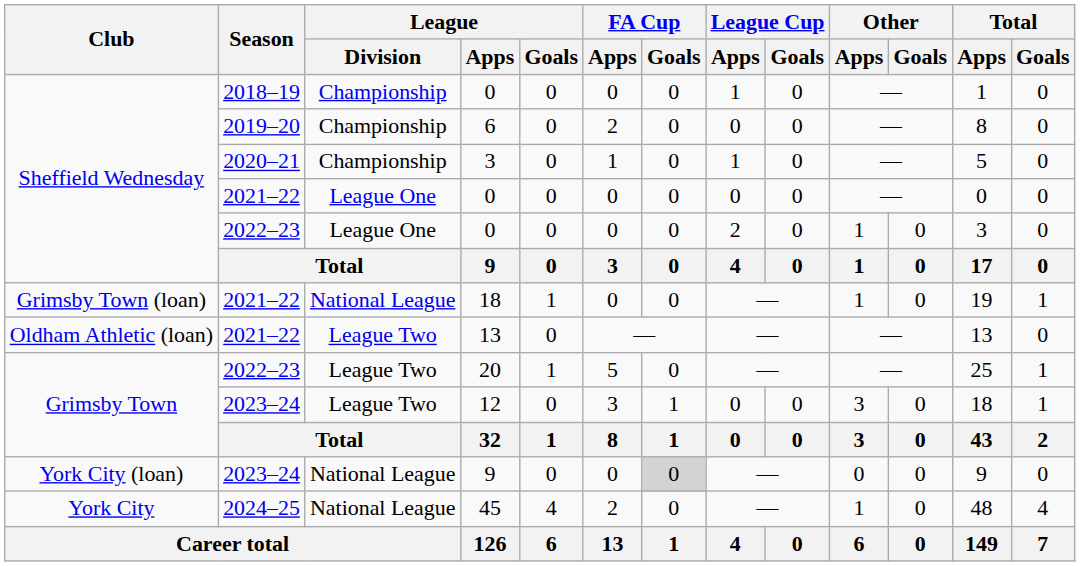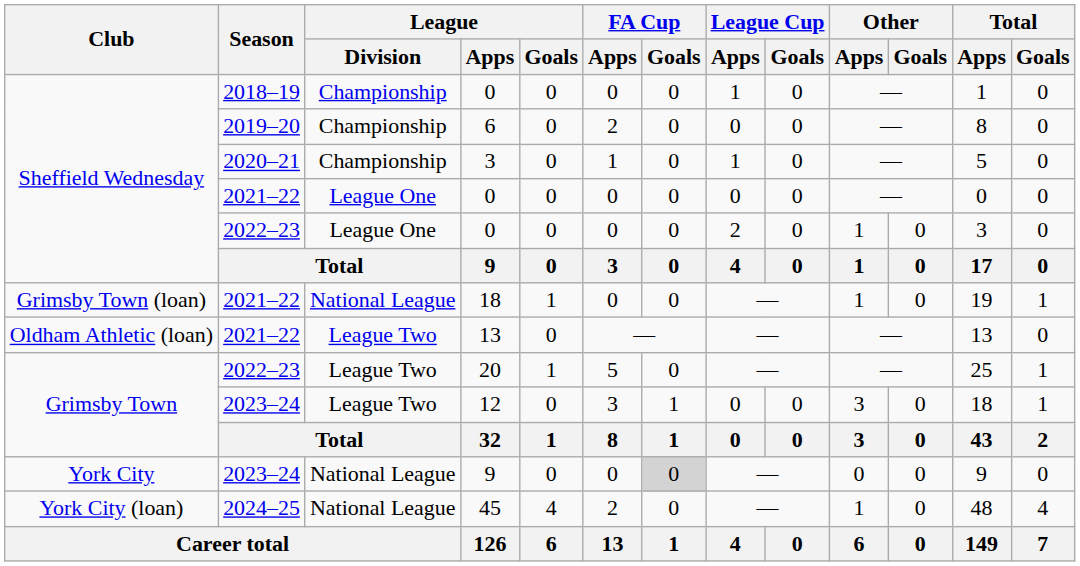 <table class=wikitable style="text-align:center">
 <tr>
 <th rowspan=2>Club</th>
 <th rowspan=2>Season</th>
 <th colspan=3>League</th>
 <th colspan=2><a href='#'>FA Cup</a></th>
 <th colspan=2><a href='#'>League Cup</a></th>
 <th colspan=2>Other</th>
 <th colspan=2>Total</th>
 </tr>
 <tr>
 <th>Division</th>
 <th>Apps</th>
 <th>Goals</th>
 <th>Apps</th>
 <th>Goals</th>
 <th>Apps</th>
 <th>Goals</th>
 <th>Apps</th>
 <th>Goals</th>
 <th>Apps</th>
 <th>Goals</th>
 </tr>
 <tr>
 <td rowspan="6"><a href='#'>Sheffield Wednesday</a></td>
 <td><a href='#'>2018–19</a></td>
 <td><a href='#'>Championship</a></td>
 <td>0</td>
 <td>0</td>
 <td>0</td>
 <td>0</td>
 <td>1</td>
 <td>0</td>
 <td colspan=2>—</td>
 <td>1</td>
 <td>0</td>
 </tr>
 <tr>
 <td><a href='#'>2019–20</a></td>
 <td>Championship</td>
 <td>6</td>
 <td>0</td>
 <td>2</td>
 <td>0</td>
 <td>0</td>
 <td>0</td>
 <td colspan=2>—</td>
 <td>8</td>
 <td>0</td>
 </tr>
 <tr>
 <td><a href='#'>2020–21</a></td>
 <td>Championship</td>
 <td>3</td>
 <td>0</td>
 <td>1</td>
 <td>0</td>
 <td>1</td>
 <td>0</td>
 <td colspan=2>—</td>
 <td>5</td>
 <td>0</td>
 </tr>
 <tr>
 <td><a href='#'>2021–22</a></td>
 <td><a href='#'>League One</a></td>
 <td>0</td>
 <td>0</td>
 <td>0</td>
 <td>0</td>
 <td>0</td>
 <td>0</td>
 <td colspan=2>—</td>
 <td>0</td>
 <td>0</td>
 </tr>
 <tr>
 <td><a href='#'>2022–23</a></td>
 <td>League One</td>
 <td>0</td>
 <td>0</td>
 <td>0</td>
 <td>0</td>
 <td>2</td>
 <td>0</td>
 <td>1</td>
 <td>0</td>
 <td>3</td>
 <td>0</td>
 </tr>
 <tr>
 <th colspan=2>Total</th>
 <th>9</th>
 <th>0</th>
 <th>3</th>
 <th>0</th>
 <th>4</th>
 <th>0</th>
 <th>1</th>
 <th>0</th>
 <th>17</th>
 <th>0</th>
 </tr>
 <tr>
 <td><a href='#'>Grimsby Town</a> (loan)</td>
 <td><a href='#'>2021–22</a></td>
 <td><a href='#'>National League</a></td>
 <td>18</td>
 <td>1</td>
 <td>0</td>
 <td>0</td>
 <td colspan=2>—</td>
 <td>1</td>
 <td>0</td>
 <td>19</td>
 <td>1</td>
 </tr>
 <tr>
 <td><a href='#'>Oldham Athletic</a> (loan)</td>
 <td><a href='#'>2021–22</a></td>
 <td><a href='#'>League Two</a></td>
 <td>13</td>
 <td>0</td>
 <td colspan=2>—</td>
 <td colspan=2>—</td>
 <td colspan=2>—</td>
 <td>13</td>
 <td>0</td>
 </tr>
 <tr>
 <td rowspan="3"><a href='#'>Grimsby Town</a></td>
 <td><a href='#'>2022–23</a></td>
 <td>League Two</td>
 <td>20</td>
 <td>1</td>
 <td>5</td>
 <td>0</td>
 <td colspan=2>—</td>
 <td colspan=2>—</td>
 <td>25</td>
 <td>1</td>
 </tr>
 <tr>
 <td><a href='#'>2023–24</a></td>
 <td>League Two</td>
 <td>12</td>
 <td>0</td>
 <td>3</td>
 <td>1</td>
 <td>0</td>
 <td>0</td>
 <td>3</td>
 <td>0</td>
 <td>18</td>
 <td>1</td>
 </tr>
 <tr>
 <th colspan=2>Total</th>
 <th>32</th>
 <th>1</th>
 <th>8</th>
 <th>1</th>
 <th>0</th>
 <th>0</th>
 <th>3</th>
 <th>0</th>
 <th>43</th>
 <th>2</th>
 </tr>
 <tr>
-<td><a href='#'>York City</a> (loan)</td>
+<td><a href='#'>York City</a></td>
 <td><a href='#'>2023–24</a></td>
 <td>National League</td>
 <td>9</td>
 <td>0</td>
 <td>0</td>
 <td style="background: lightgrey;">0</td>
 <td colspan=2>—</td>
 <td>0</td>
 <td>0</td>
 <td>9</td>
 <td>0</td>
 </tr>
 <tr>
-<td><a href='#'>York City</a></td>
+<td><a href='#'>York City</a> (loan)</td>
 <td><a href='#'>2024–25</a></td>
 <td>National League</td>
 <td>45</td>
 <td>4</td>
 <td>2</td>
 <td>0</td>
 <td colspan=2>—</td>
 <td>1</td>
 <td>0</td>
 <td>48</td>
 <td>4</td>
 </tr>
 <tr>
 <th colspan=3>Career total</th>
 <th>126</th>
 <th>6</th>
 <th>13</th>
 <th>1</th>
 <th>4</th>
 <th>0</th>
 <th>6</th>
 <th>0</th>
 <th>149</th>
 <th>7</th>
 </tr>
 </table>
